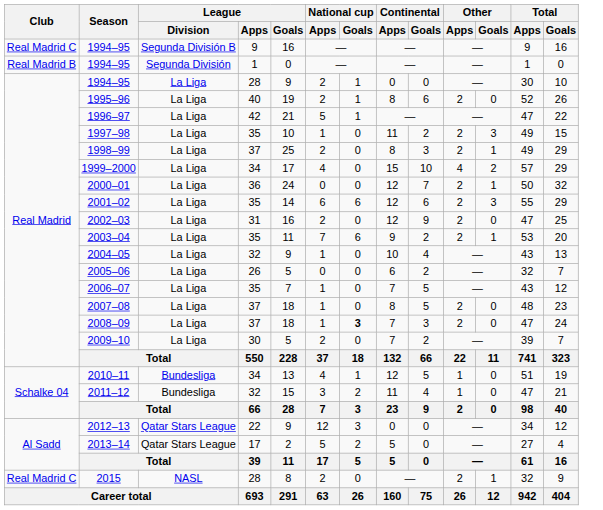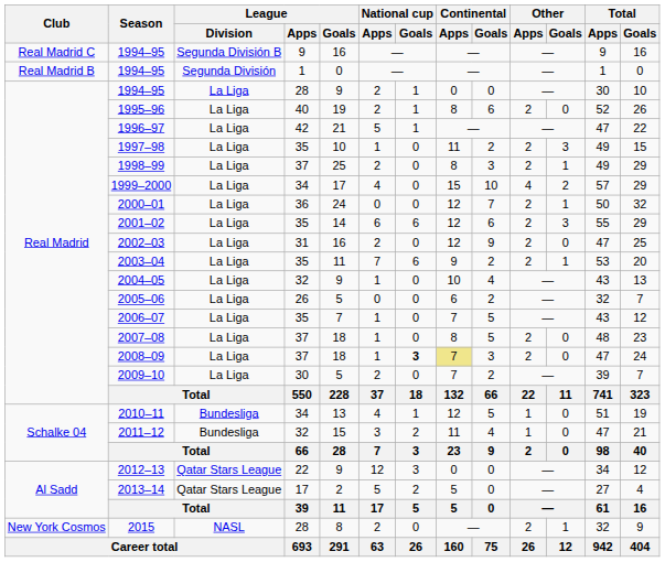 <table class="wikitable nowrap" style="text-align:center">
 <tr>
 <th rowspan="2">Club</th>
 <th rowspan="2">Season</th>
 <th colspan="3">League</th>
 <th colspan="2">National cup</th>
 <th colspan="2">Continental</th>
 <th colspan="2">Other</th>
 <th colspan="2">Total</th>
 </tr>
 <tr>
 <th>Division</th>
 <th>Apps</th>
 <th>Goals</th>
 <th>Apps</th>
 <th>Goals</th>
 <th>Apps</th>
 <th>Goals</th>
 <th>Apps</th>
 <th>Goals</th>
 <th>Apps</th>
 <th>Goals</th>
 </tr>
 <tr>
 <td><a href='#'>Real Madrid C</a></td>
 <td><a href='#'>1994–95</a></td>
 <td><a href='#'>Segunda División B</a></td>
 <td>9</td>
 <td>16</td>
 <td colspan="2">—</td>
 <td colspan="2">—</td>
 <td colspan="2">—</td>
 <td>9</td>
 <td>16</td>
 </tr>
 <tr>
 <td><a href='#'>Real Madrid B</a></td>
 <td><a href='#'>1994–95</a></td>
 <td><a href='#'>Segunda División</a></td>
 <td>1</td>
 <td>0</td>
 <td colspan="2">—</td>
 <td colspan="2">—</td>
 <td colspan="2">—</td>
 <td>1</td>
 <td>0</td>
 </tr>
 <tr>
 <td rowspan="17"><a href='#'>Real Madrid</a></td>
 <td><a href='#'>1994–95</a></td>
 <td><a href='#'>La Liga</a></td>
 <td>28</td>
 <td>9</td>
 <td>2</td>
 <td>1</td>
 <td>0</td>
 <td>0</td>
 <td colspan="2">—</td>
 <td>30</td>
 <td>10</td>
 </tr>
 <tr>
 <td><a href='#'>1995–96</a></td>
 <td>La Liga</td>
 <td>40</td>
 <td>19</td>
 <td>2</td>
 <td>1</td>
 <td>8</td>
 <td>6</td>
 <td>2</td>
 <td>0</td>
 <td>52</td>
 <td>26</td>
 </tr>
 <tr>
 <td><a href='#'>1996–97</a></td>
 <td>La Liga</td>
 <td>42</td>
 <td>21</td>
 <td>5</td>
 <td>1</td>
 <td colspan="2">—</td>
 <td colspan="2">—</td>
 <td>47</td>
 <td>22</td>
 </tr>
 <tr>
 <td><a href='#'>1997–98</a></td>
 <td>La Liga</td>
 <td>35</td>
 <td>10</td>
 <td>1</td>
 <td>0</td>
 <td>11</td>
 <td>2</td>
 <td>2</td>
 <td>3</td>
 <td>49</td>
 <td>15</td>
 </tr>
 <tr>
 <td><a href='#'>1998–99</a></td>
 <td>La Liga</td>
 <td>37</td>
 <td>25</td>
 <td>2</td>
 <td>0</td>
 <td>8</td>
 <td>3</td>
 <td>2</td>
 <td>1</td>
 <td>49</td>
 <td>29</td>
 </tr>
 <tr>
 <td><a href='#'>1999–2000</a></td>
 <td>La Liga</td>
 <td>34</td>
 <td>17</td>
 <td>4</td>
 <td>0</td>
 <td>15</td>
 <td>10</td>
 <td>4</td>
 <td>2</td>
 <td>57</td>
 <td>29</td>
 </tr>
 <tr>
 <td><a href='#'>2000–01</a></td>
 <td>La Liga</td>
 <td>36</td>
 <td>24</td>
 <td>0</td>
 <td>0</td>
 <td>12</td>
 <td>7</td>
 <td>2</td>
 <td>1</td>
 <td>50</td>
 <td>32</td>
 </tr>
 <tr>
 <td><a href='#'>2001–02</a></td>
 <td>La Liga</td>
 <td>35</td>
 <td>14</td>
 <td>6</td>
 <td>6</td>
 <td>12</td>
 <td>6</td>
 <td>2</td>
 <td>3</td>
 <td>55</td>
 <td>29</td>
 </tr>
 <tr>
 <td><a href='#'>2002–03</a></td>
 <td>La Liga</td>
 <td>31</td>
 <td>16</td>
 <td>2</td>
 <td>0</td>
 <td>12</td>
 <td>9</td>
 <td>2</td>
 <td>0</td>
 <td>47</td>
 <td>25</td>
 </tr>
 <tr>
 <td><a href='#'>2003–04</a></td>
 <td>La Liga</td>
 <td>35</td>
 <td>11</td>
 <td>7</td>
 <td>6</td>
 <td>9</td>
 <td>2</td>
 <td>2</td>
 <td>1</td>
 <td>53</td>
 <td>20</td>
 </tr>
 <tr>
 <td><a href='#'>2004–05</a></td>
 <td>La Liga</td>
 <td>32</td>
 <td>9</td>
 <td>1</td>
 <td>0</td>
 <td>10</td>
 <td>4</td>
 <td colspan="2">—</td>
 <td>43</td>
 <td>13</td>
 </tr>
 <tr>
 <td><a href='#'>2005–06</a></td>
 <td>La Liga</td>
 <td>26</td>
 <td>5</td>
 <td>0</td>
 <td>0</td>
 <td>6</td>
 <td>2</td>
 <td colspan="2">—</td>
 <td>32</td>
 <td>7</td>
 </tr>
 <tr>
 <td><a href='#'>2006–07</a></td>
 <td>La Liga</td>
 <td>35</td>
 <td>7</td>
 <td>1</td>
 <td>0</td>
 <td>7</td>
 <td>5</td>
 <td colspan="2">—</td>
 <td>43</td>
 <td>12</td>
 </tr>
 <tr>
 <td><a href='#'>2007–08</a></td>
 <td>La Liga</td>
 <td>37</td>
 <td>18</td>
 <td>1</td>
 <td>0</td>
 <td>8</td>
 <td>5</td>
 <td>2</td>
 <td>0</td>
 <td>48</td>
 <td>23</td>
 </tr>
 <tr>
 <td><a href='#'>2008–09</a></td>
 <td>La Liga</td>
 <td>37</td>
 <td>18</td>
 <td>1</td>
 <td><strong>3</strong></td>
-<td>7</td>
+<td style="background: khaki;">7</td>
 <td>3</td>
 <td>2</td>
 <td>0</td>
 <td>47</td>
 <td>24</td>
 </tr>
 <tr>
 <td><a href='#'>2009–10</a></td>
 <td>La Liga</td>
 <td>30</td>
 <td>5</td>
 <td>2</td>
 <td>0</td>
 <td>7</td>
 <td>2</td>
 <td colspan="2">—</td>
 <td>39</td>
 <td>7</td>
 </tr>
 <tr>
 <th colspan="2">Total</th>
 <th>550</th>
 <th>228</th>
 <th>37</th>
 <th>18</th>
 <th>132</th>
 <th>66</th>
 <th>22</th>
 <th>11</th>
 <th>741</th>
 <th>323</th>
 </tr>
 <tr>
 <td rowspan="3"><a href='#'>Schalke 04</a></td>
 <td><a href='#'>2010–11</a></td>
 <td><a href='#'>Bundesliga</a></td>
 <td>34</td>
 <td>13</td>
 <td>4</td>
 <td>1</td>
 <td>12</td>
 <td>5</td>
 <td>1</td>
 <td>0</td>
 <td>51</td>
 <td>19</td>
 </tr>
 <tr>
 <td><a href='#'>2011–12</a></td>
 <td>Bundesliga</td>
 <td>32</td>
 <td>15</td>
 <td>3</td>
 <td>2</td>
 <td>11</td>
 <td>4</td>
 <td>1</td>
 <td>0</td>
 <td>47</td>
 <td>21</td>
 </tr>
 <tr>
 <th colspan="2">Total</th>
 <th>66</th>
 <th>28</th>
 <th>7</th>
 <th>3</th>
 <th>23</th>
 <th>9</th>
 <th>2</th>
 <th>0</th>
 <th>98</th>
 <th>40</th>
 </tr>
 <tr>
 <td rowspan="3"><a href='#'>Al Sadd</a></td>
 <td><a href='#'>2012–13</a></td>
 <td><a href='#'>Qatar Stars League</a></td>
 <td>22</td>
 <td>9</td>
 <td>12</td>
 <td>3</td>
 <td>0</td>
 <td>0</td>
 <td colspan="2">—</td>
 <td>34</td>
 <td>12</td>
 </tr>
 <tr>
 <td><a href='#'>2013–14</a></td>
 <td>Qatar Stars League</td>
 <td>17</td>
 <td>2</td>
 <td>5</td>
 <td>2</td>
 <td>5</td>
 <td>0</td>
 <td colspan="2">—</td>
 <td>27</td>
 <td>4</td>
 </tr>
 <tr>
 <th colspan="2">Total</th>
 <th>39</th>
 <th>11</th>
 <th>17</th>
 <th>5</th>
 <th>5</th>
 <th>0</th>
 <th colspan="2">—</th>
 <th>61</th>
 <th>16</th>
 </tr>
 <tr>
-<td><a href='#'>Real Madrid C</a></td>
+<td><a href='#'>New York Cosmos</a></td>
 <td><a href='#'>2015</a></td>
 <td><a href='#'>NASL</a></td>
 <td>28</td>
 <td>8</td>
 <td>2</td>
 <td>0</td>
 <td colspan="2">—</td>
 <td>2</td>
 <td>1</td>
 <td>32</td>
 <td>9</td>
 </tr>
 <tr>
 <th colspan="3">Career total</th>
 <th>693</th>
 <th>291</th>
 <th>63</th>
 <th>26</th>
 <th>160</th>
 <th>75</th>
 <th>26</th>
 <th>12</th>
 <th>942</th>
 <th>404</th>
 </tr>
 </table>
